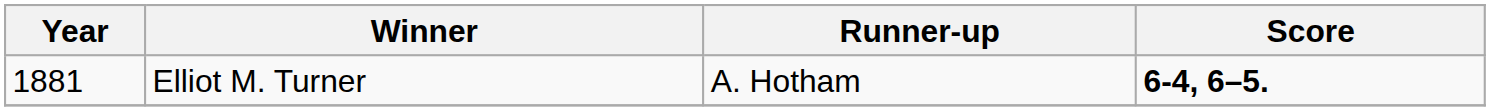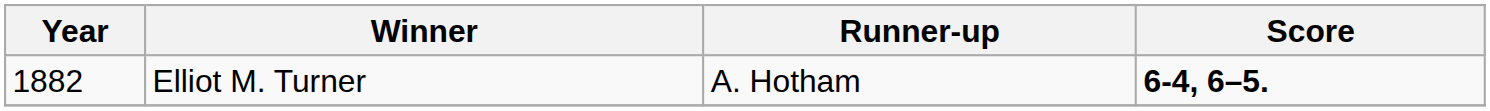 <table class="wikitable" style="font-size:95%;">
 <tr>
 <th style="width:60px;">Year</th>
 <th style="width:260px;">Winner</th>
 <th style="width:200px;">Runner-up</th>
 <th style="width:160px;">Score</th>
 </tr>
 <tr>
-<td>1881</td>
+<td>1882</td>
 <td> Elliot M. Turner</td>
 <td> A. Hotham</td>
 <td><strong>6-4, 6–5.</strong></td>
 </tr>
 <tr>
 </tr>
 </table>
